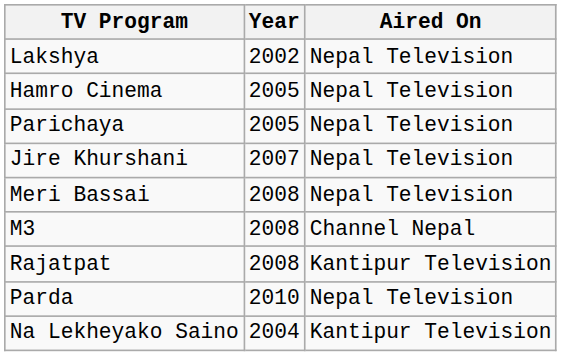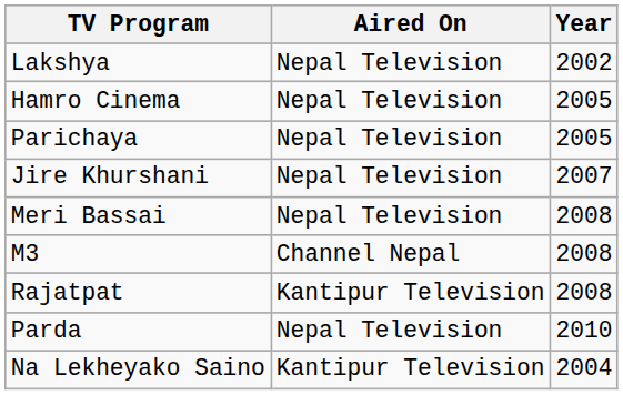 <table class="wikitable mw-collapsible">
 <tr>
 <th>TV Program</th>
+<th>Aired On</th>
 <th>Year</th>
-<th>Aired On</th>
 </tr>
 <tr>
 <td>Lakshya</td>
+<td>Nepal Television</td>
 <td>2002</td>
-<td>Nepal Television</td>
 </tr>
 <tr>
 <td>Hamro Cinema</td>
+<td>Nepal Television</td>
 <td>2005</td>
-<td>Nepal Television</td>
 </tr>
 <tr>
 <td>Parichaya</td>
+<td>Nepal Television</td>
 <td>2005</td>
-<td>Nepal Television</td>
 </tr>
 <tr>
 <td>Jire Khurshani</td>
+<td>Nepal Television</td>
 <td>2007</td>
-<td>Nepal Television</td>
 </tr>
 <tr>
 <td>Meri Bassai</td>
+<td>Nepal Television</td>
 <td>2008</td>
-<td>Nepal Television</td>
 </tr>
 <tr>
 <td>M3</td>
+<td>Channel Nepal</td>
 <td>2008</td>
-<td>Channel Nepal</td>
 </tr>
 <tr>
 <td>Rajatpat</td>
+<td>Kantipur Television</td>
 <td>2008</td>
-<td>Kantipur Television</td>
 </tr>
 <tr>
 <td>Parda</td>
+<td>Nepal Television</td>
 <td>2010</td>
-<td>Nepal Television</td>
 </tr>
 <tr>
 <td>Na Lekheyako Saino</td>
+<td>Kantipur Television</td>
 <td>2004</td>
-<td>Kantipur Television</td>
 </tr>
 </table>
